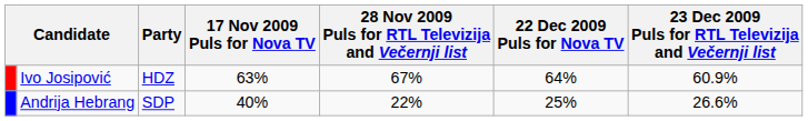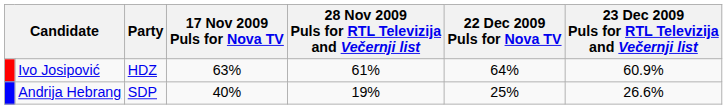 <table class="wikitable">
 <tr>
 <th colspan=2>Candidate</th>
 <th>Party</th>
 <th>17 Nov 2009<br>Puls for <a href='#'>Nova TV</a></th>
 <th>28 Nov 2009<br>Puls for <a href='#'>RTL Televizija</a><br> and <em><a href='#'>Večernji list</a></em></th>
 <th>22 Dec 2009<br>Puls for <a href='#'>Nova TV</a></th>
 <th>23 Dec 2009<br>Puls for <a href='#'>RTL Televizija</a><br> and <em><a href='#'>Večernji list</a></em></th>
 </tr>
 <tr>
 <td bgcolor=red> </td>
 <td><a href='#'>Ivo Josipović</a></td>
 <td><a href='#'>HDZ</a></td>
 <td align=center>63%</td>
-<td align=center>67%</td>
+<td align=center>61%</td>
 <td align=center>64%</td>
 <td align=center>60.9%</td>
 </tr>
 <tr>
 <td bgcolor=blue> </td>
 <td><a href='#'>Andrija Hebrang</a></td>
 <td><a href='#'>SDP</a></td>
 <td align=center>40%</td>
-<td align=center>22%</td>
+<td align=center>19%</td>
 <td align=center>25%</td>
 <td align=center>26.6%</td>
 </tr>
 </table>
